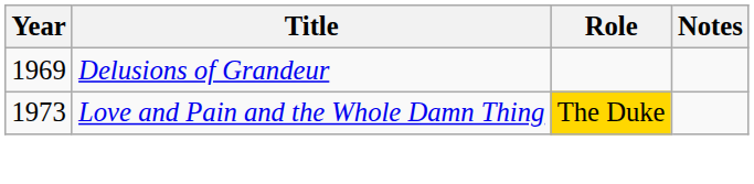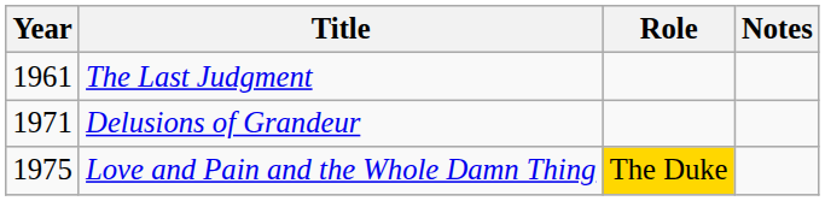 <table class="wikitable sortable">
 <tr>
 <th>Year</th>
 <th>Title</th>
 <th>Role</th>
 <th class="unsortable">Notes</th>
 </tr>
 <tr>
-<td>1969</td>
+<td>1961</td>
+<td><em><a href='#'>The Last Judgment</a></em></td>
+<td></td>
+<td></td>
+</tr>
+<tr>
+<td>1971</td>
 <td><em><a href='#'>Delusions of Grandeur</a></em></td>
 <td></td>
 <td></td>
 </tr>
 <tr>
-<td>1973</td>
+<td>1975</td>
 <td><em><a href='#'>Love and Pain and the Whole Damn Thing</a></em></td>
 <td style="background: gold;">The Duke</td>
 <td></td>
 </tr>
 </table>
